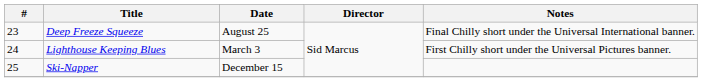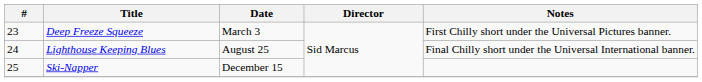 <table class="wikitable">
 <tr>
 <th style="width:3em">#</th>
 <th style="width:15em">Title</th>
 <th style="width:7em">Date</th>
 <th style="width:10em">Director</th>
 <th>Notes</th>
 </tr>
 <tr>
 <td>23</td>
 <td><em><a href='#'>Deep Freeze Squeeze</a></em></td>
-<td>August 25</td>
+<td>March 3</td>
 <td rowspan=3>Sid Marcus</td>
-<td>Final Chilly short under the Universal International banner.</td>
+<td>First Chilly short under the Universal Pictures banner.</td>
 </tr>
 <tr>
 <td>24</td>
 <td><em><a href='#'>Lighthouse Keeping Blues</a></em></td>
-<td>March 3</td>
-<td>First Chilly short under the Universal Pictures banner.</td>
+<td>August 25</td>
+<td>Final Chilly short under the Universal International banner.</td>
 </tr>
 <tr>
 <td>25</td>
 <td><em><a href='#'>Ski-Napper</a></em></td>
 <td>December 15</td>
 <td></td>
 </tr>
 <tr>
 </tr>
 </table>
